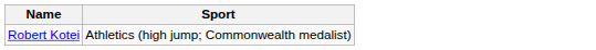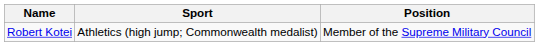 <table class="wikitable sortable">
 <tr>
 <th>Name</th>
 <th>Sport</th>
+<th>Position</th>
 </tr>
 <tr>
 <td data-sort-value="Kotel,Robert"><a href='#'>Robert Kotei</a></td>
 <td>Athletics (high jump; Commonwealth medalist)</td>
+<td>Member of the <a href='#'>Supreme Military Council</a></td>
 </tr>
 </table>
